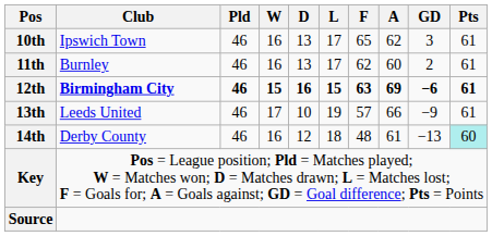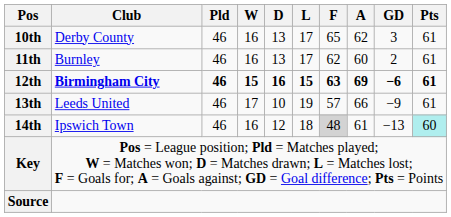 <table class="wikitable" style="text-align:center;">
 <tr>
 <th scope="col">Pos</th>
 <th scope="col">Club</th>
 <th scope="col">Pld</th>
 <th scope="col">W</th>
 <th scope="col">D</th>
 <th scope="col">L</th>
 <th scope="col">F</th>
 <th scope="col">A</th>
 <th scope="col">GD</th>
 <th scope="col">Pts</th>
 </tr>
 <tr>
 <th scope="row">10th</th>
-<td align="left"><a href='#'>Ipswich Town</a></td>
+<td align="left"><a href='#'>Derby County</a></td>
 <td>46</td>
 <td>16</td>
 <td>13</td>
 <td>17</td>
 <td>65</td>
 <td>62</td>
 <td>3</td>
 <td>61</td>
 </tr>
 <tr>
 <th scope="row">11th</th>
 <td align="left"><a href='#'>Burnley</a></td>
 <td>46</td>
 <td>16</td>
 <td>13</td>
 <td>17</td>
 <td>62</td>
 <td>60</td>
 <td>2</td>
 <td>61</td>
 </tr>
 <tr style="font-weight: bold">
 <th scope="row">12th</th>
 <td align="left"><a href='#'>Birmingham City</a></td>
 <td>46</td>
 <td>15</td>
 <td>16</td>
 <td>15</td>
 <td>63</td>
 <td>69</td>
 <td>−6</td>
 <td>61</td>
 </tr>
 <tr>
 <th scope="row">13th</th>
 <td align="left"><a href='#'>Leeds United</a></td>
 <td>46</td>
 <td>17</td>
 <td>10</td>
 <td>19</td>
 <td>57</td>
 <td>66</td>
 <td>−9</td>
 <td>61</td>
 </tr>
 <tr>
 <th scope="row">14th</th>
-<td align="left"><a href='#'>Derby County</a></td>
+<td align="left"><a href='#'>Ipswich Town</a></td>
 <td>46</td>
 <td>16</td>
 <td>12</td>
 <td>18</td>
-<td>48</td>
+<td style="background: lightgrey;">48</td>
 <td>61</td>
 <td>−13</td>
 <td style="background: paleturquoise;">60</td>
 </tr>
 <tr>
 <th scope="row">Key</th>
 <td colspan="9"><strong>Pos</strong> = League position; <strong>Pld</strong> = Matches played;<br><strong>W</strong> = Matches won; <strong>D</strong> = Matches drawn; <strong>L</strong> = Matches lost;<br><strong>F</strong> = Goals for; <strong>A</strong> = Goals against; <strong>GD</strong> = <a href='#'>Goal difference</a>; <strong>Pts</strong> = Points</td>
 </tr>
 <tr>
 <th scope="row">Source</th>
 <td colspan="9"></td>
 </tr>
 </table>
